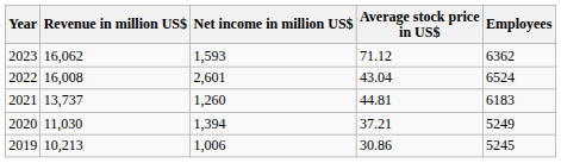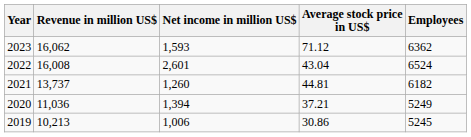 <table class="wikitable">
 <tr>
 <th>Year</th>
 <th>Revenue in million US$</th>
 <th>Net income in million US$</th>
 <th>Average stock price<br>in US$</th>
 <th>Employees</th>
 </tr>
 <tr>
 <td>2023</td>
 <td>16,062</td>
 <td>1,593</td>
 <td>71.12</td>
 <td>6362</td>
 </tr>
 <tr>
 <td>2022</td>
 <td>16,008</td>
 <td>2,601</td>
 <td>43.04</td>
 <td>6524</td>
 </tr>
 <tr>
 <td>2021</td>
 <td>13,737</td>
 <td>1,260</td>
 <td>44.81</td>
-<td>6183</td>
+<td>6182</td>
 </tr>
 <tr>
 <td>2020</td>
-<td>11,030</td>
+<td>11,036</td>
 <td>1,394</td>
 <td>37.21</td>
 <td>5249</td>
 </tr>
 <tr>
 <td>2019</td>
 <td>10,213</td>
 <td>1,006</td>
 <td>30.86</td>
 <td>5245</td>
 </tr>
 </table>
